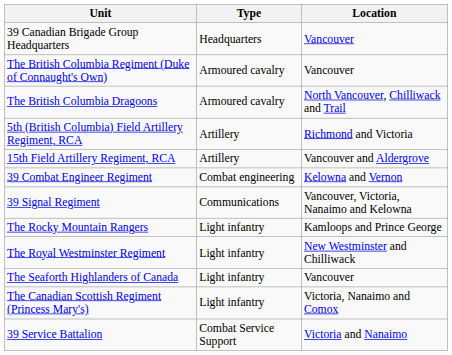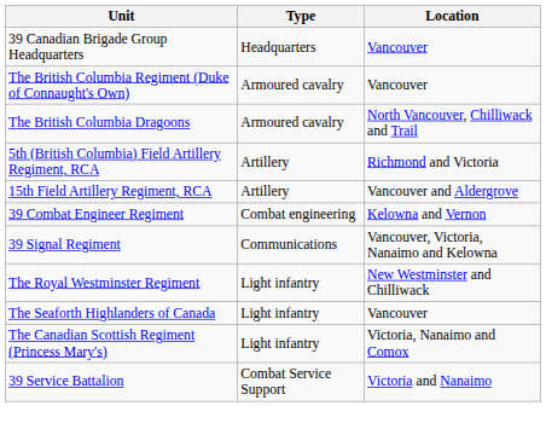 <table class=wikitable>
 <tr>
 <th>Unit</th>
 <th>Type</th>
 <th>Location</th>
 </tr>
 <tr>
 <td>39 Canadian Brigade Group Headquarters</td>
 <td>Headquarters</td>
 <td><a href='#'>Vancouver</a></td>
 </tr>
 <tr>
 <td><a href='#'>The British Columbia Regiment (Duke of Connaught's Own)</a></td>
 <td>Armoured cavalry</td>
 <td>Vancouver</td>
 </tr>
 <tr>
 <td><a href='#'>The British Columbia Dragoons</a></td>
 <td>Armoured cavalry</td>
 <td><a href='#'>North Vancouver</a>, <a href='#'>Chilliwack</a> and <a href='#'>Trail</a></td>
 </tr>
 <tr>
 <td><a href='#'>5th (British Columbia) Field Artillery Regiment, RCA</a></td>
 <td>Artillery</td>
 <td><a href='#'>Richmond</a> and Victoria</td>
 </tr>
 <tr>
 <td><a href='#'>15th Field Artillery Regiment, RCA</a></td>
 <td>Artillery</td>
 <td>Vancouver and <a href='#'>Aldergrove</a></td>
 </tr>
 <tr>
 <td><a href='#'>39 Combat Engineer Regiment</a></td>
 <td>Combat engineering</td>
 <td><a href='#'>Kelowna</a> and <a href='#'>Vernon</a></td>
 </tr>
 <tr>
 <td><a href='#'>39 Signal Regiment</a></td>
 <td>Communications</td>
 <td>Vancouver, Victoria, Nanaimo and Kelowna</td>
 </tr>
 <tr>
-<td><a href='#'>The Rocky Mountain Rangers</a></td>
-<td>Light infantry</td>
-<td>Kamloops and Prince George</td>
-</tr>
-<tr>
 <td><a href='#'>The Royal Westminster Regiment</a></td>
 <td>Light infantry</td>
 <td><a href='#'>New Westminster</a> and Chilliwack</td>
 </tr>
 <tr>
 <td><a href='#'>The Seaforth Highlanders of Canada</a></td>
 <td>Light infantry</td>
 <td>Vancouver</td>
 </tr>
 <tr>
 <td><a href='#'>The Canadian Scottish Regiment (Princess Mary's)</a></td>
 <td>Light infantry</td>
 <td>Victoria, Nanaimo and <a href='#'>Comox</a></td>
 </tr>
 <tr>
 <td><a href='#'>39 Service Battalion</a></td>
 <td>Combat Service Support</td>
 <td><a href='#'>Victoria</a> and <a href='#'>Nanaimo</a></td>
 </tr>
 </table>
